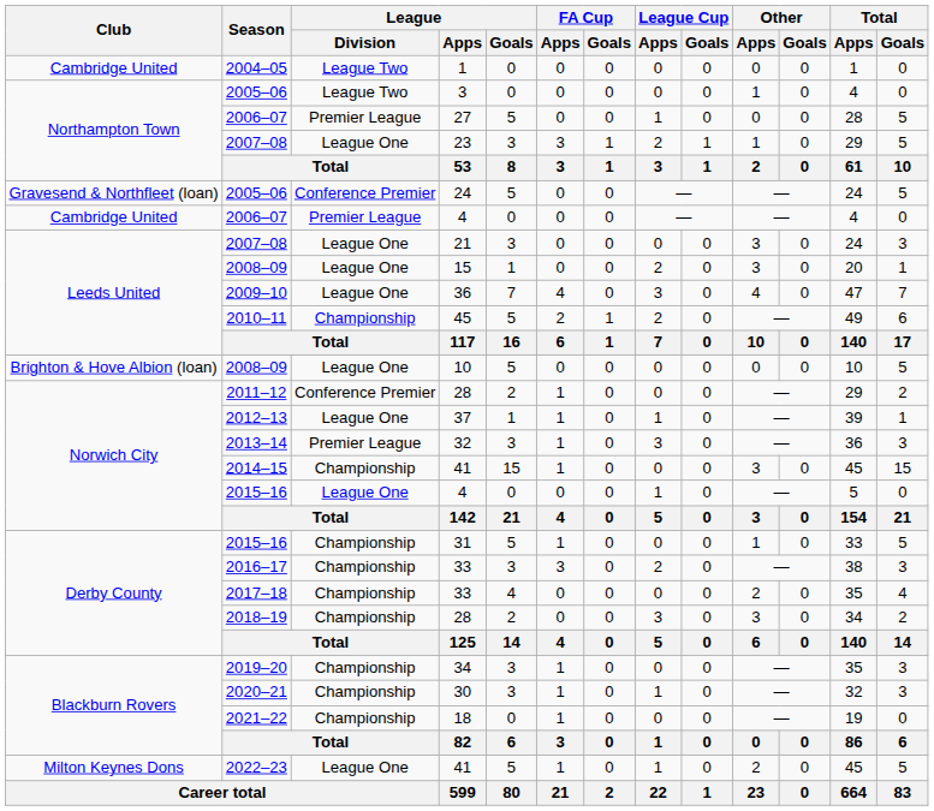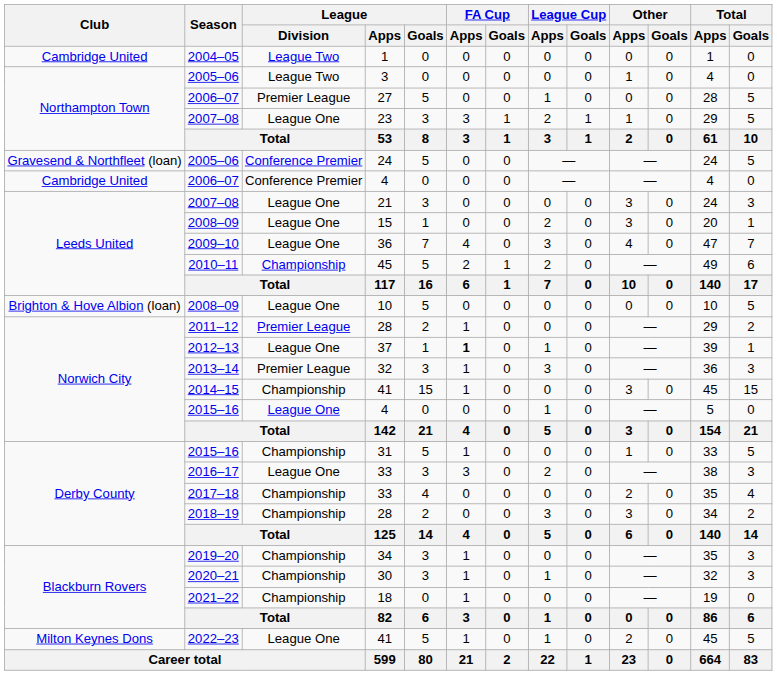 <table class="wikitable" style="text-align: center">
 <tr>
 <th rowspan="2">Club</th>
 <th rowspan="2">Season</th>
 <th colspan="3">League</th>
 <th colspan="2"><a href='#'>FA Cup</a></th>
 <th colspan="2"><a href='#'>League Cup</a></th>
 <th colspan="2">Other</th>
 <th colspan="2">Total</th>
 </tr>
 <tr>
 <th>Division</th>
 <th>Apps</th>
 <th>Goals</th>
 <th>Apps</th>
 <th>Goals</th>
 <th>Apps</th>
 <th>Goals</th>
 <th>Apps</th>
 <th>Goals</th>
 <th>Apps</th>
 <th>Goals</th>
 </tr>
 <tr>
 <td><a href='#'>Cambridge United</a></td>
 <td><a href='#'>2004–05</a></td>
 <td><a href='#'>League Two</a></td>
 <td>1</td>
 <td>0</td>
 <td>0</td>
 <td>0</td>
 <td>0</td>
 <td>0</td>
 <td>0</td>
 <td>0</td>
 <td>1</td>
 <td>0</td>
 </tr>
 <tr>
 <td rowspan="4"><a href='#'>Northampton Town</a></td>
 <td><a href='#'>2005–06</a></td>
 <td>League Two</td>
 <td>3</td>
 <td>0</td>
 <td>0</td>
 <td>0</td>
 <td>0</td>
 <td>0</td>
 <td>1</td>
 <td>0</td>
 <td>4</td>
 <td>0</td>
 </tr>
 <tr>
 <td><a href='#'>2006–07</a></td>
 <td>Premier League</td>
 <td>27</td>
 <td>5</td>
 <td>0</td>
 <td>0</td>
 <td>1</td>
 <td>0</td>
 <td>0</td>
 <td>0</td>
 <td>28</td>
 <td>5</td>
 </tr>
 <tr>
 <td><a href='#'>2007–08</a></td>
 <td>League One</td>
 <td>23</td>
 <td>3</td>
 <td>3</td>
 <td>1</td>
 <td>2</td>
 <td>1</td>
 <td>1</td>
 <td>0</td>
 <td>29</td>
 <td>5</td>
 </tr>
 <tr>
 <th colspan="2">Total</th>
 <th>53</th>
 <th>8</th>
 <th>3</th>
 <th>1</th>
 <th>3</th>
 <th>1</th>
 <th>2</th>
 <th>0</th>
 <th>61</th>
 <th>10</th>
 </tr>
 <tr>
 <td><a href='#'>Gravesend & Northfleet</a> (loan)</td>
 <td><a href='#'>2005–06</a></td>
 <td><a href='#'>Conference Premier</a></td>
 <td>24</td>
 <td>5</td>
 <td>0</td>
 <td>0</td>
 <td colspan="2">—</td>
 <td colspan="2">—</td>
 <td>24</td>
 <td>5</td>
 </tr>
 <tr>
 <td><a href='#'>Cambridge United</a></td>
 <td><a href='#'>2006–07</a></td>
-<td><a href='#'>Premier League</a></td>
+<td>Conference Premier</td>
 <td>4</td>
 <td>0</td>
 <td>0</td>
 <td>0</td>
 <td colspan="2">—</td>
 <td colspan="2">—</td>
 <td>4</td>
 <td>0</td>
 </tr>
 <tr>
 <td rowspan="5"><a href='#'>Leeds United</a></td>
 <td><a href='#'>2007–08</a></td>
 <td>League One</td>
 <td>21</td>
 <td>3</td>
 <td>0</td>
 <td>0</td>
 <td>0</td>
 <td>0</td>
 <td>3</td>
 <td>0</td>
 <td>24</td>
 <td>3</td>
 </tr>
 <tr>
 <td><a href='#'>2008–09</a></td>
 <td>League One</td>
 <td>15</td>
 <td>1</td>
 <td>0</td>
 <td>0</td>
 <td>2</td>
 <td>0</td>
 <td>3</td>
 <td>0</td>
 <td>20</td>
 <td>1</td>
 </tr>
 <tr>
 <td><a href='#'>2009–10</a></td>
 <td>League One</td>
 <td>36</td>
 <td>7</td>
 <td>4</td>
 <td>0</td>
 <td>3</td>
 <td>0</td>
 <td>4</td>
 <td>0</td>
 <td>47</td>
 <td>7</td>
 </tr>
 <tr>
 <td><a href='#'>2010–11</a></td>
 <td><a href='#'>Championship</a></td>
 <td>45</td>
 <td>5</td>
 <td>2</td>
 <td>1</td>
 <td>2</td>
 <td>0</td>
 <td colspan="2">—</td>
 <td>49</td>
 <td>6</td>
 </tr>
 <tr>
 <th colspan="2">Total</th>
 <th>117</th>
 <th>16</th>
 <th>6</th>
 <th>1</th>
 <th>7</th>
 <th>0</th>
 <th>10</th>
 <th>0</th>
 <th>140</th>
 <th>17</th>
 </tr>
 <tr>
 <td><a href='#'>Brighton & Hove Albion</a> (loan)</td>
 <td><a href='#'>2008–09</a></td>
 <td>League One</td>
 <td>10</td>
 <td>5</td>
 <td>0</td>
 <td>0</td>
 <td>0</td>
 <td>0</td>
 <td>0</td>
 <td>0</td>
 <td>10</td>
 <td>5</td>
 </tr>
 <tr>
 <td rowspan="6"><a href='#'>Norwich City</a></td>
 <td><a href='#'>2011–12</a></td>
-<td>Conference Premier</td>
+<td><a href='#'>Premier League</a></td>
 <td>28</td>
 <td>2</td>
 <td>1</td>
 <td>0</td>
 <td>0</td>
 <td>0</td>
 <td colspan="2">—</td>
 <td>29</td>
 <td>2</td>
 </tr>
 <tr>
 <td><a href='#'>2012–13</a></td>
 <td>League One</td>
 <td>37</td>
 <td>1</td>
-<td>1</td>
+<td><strong>1</strong></td>
 <td>0</td>
 <td>1</td>
 <td>0</td>
 <td colspan="2">—</td>
 <td>39</td>
 <td>1</td>
 </tr>
 <tr>
 <td><a href='#'>2013–14</a></td>
 <td>Premier League</td>
 <td>32</td>
 <td>3</td>
 <td>1</td>
 <td>0</td>
 <td>3</td>
 <td>0</td>
 <td colspan="2">—</td>
 <td>36</td>
 <td>3</td>
 </tr>
 <tr>
 <td><a href='#'>2014–15</a></td>
 <td>Championship</td>
 <td>41</td>
 <td>15</td>
 <td>1</td>
 <td>0</td>
 <td>0</td>
 <td>0</td>
 <td>3</td>
 <td>0</td>
 <td>45</td>
 <td>15</td>
 </tr>
 <tr>
 <td><a href='#'>2015–16</a></td>
 <td><a href='#'>League One</a></td>
 <td>4</td>
 <td>0</td>
 <td>0</td>
 <td>0</td>
 <td>1</td>
 <td>0</td>
 <td colspan="2">—</td>
 <td>5</td>
 <td>0</td>
 </tr>
 <tr>
 <th colspan="2">Total</th>
 <th>142</th>
 <th>21</th>
 <th>4</th>
 <th>0</th>
 <th>5</th>
 <th>0</th>
 <th>3</th>
 <th>0</th>
 <th>154</th>
 <th>21</th>
 </tr>
 <tr>
 <td rowspan="5"><a href='#'>Derby County</a></td>
 <td><a href='#'>2015–16</a></td>
 <td>Championship</td>
 <td>31</td>
 <td>5</td>
 <td>1</td>
 <td>0</td>
 <td>0</td>
 <td>0</td>
 <td>1</td>
 <td>0</td>
 <td>33</td>
 <td>5</td>
 </tr>
 <tr>
 <td><a href='#'>2016–17</a></td>
-<td>Championship</td>
+<td>League One</td>
 <td>33</td>
 <td>3</td>
 <td>3</td>
 <td>0</td>
 <td>2</td>
 <td>0</td>
 <td colspan="2">—</td>
 <td>38</td>
 <td>3</td>
 </tr>
 <tr>
 <td><a href='#'>2017–18</a></td>
 <td>Championship</td>
 <td>33</td>
 <td>4</td>
 <td>0</td>
 <td>0</td>
 <td>0</td>
 <td>0</td>
 <td>2</td>
 <td>0</td>
 <td>35</td>
 <td>4</td>
 </tr>
 <tr>
 <td><a href='#'>2018–19</a></td>
 <td>Championship</td>
 <td>28</td>
 <td>2</td>
 <td>0</td>
 <td>0</td>
 <td>3</td>
 <td>0</td>
 <td>3</td>
 <td>0</td>
 <td>34</td>
 <td>2</td>
 </tr>
 <tr>
 <th colspan="2">Total</th>
 <th>125</th>
 <th>14</th>
 <th>4</th>
 <th>0</th>
 <th>5</th>
 <th>0</th>
 <th>6</th>
 <th>0</th>
 <th>140</th>
 <th>14</th>
 </tr>
 <tr>
 <td rowspan="4"><a href='#'>Blackburn Rovers</a></td>
 <td><a href='#'>2019–20</a></td>
 <td>Championship</td>
 <td>34</td>
 <td>3</td>
 <td>1</td>
 <td>0</td>
 <td>0</td>
 <td>0</td>
 <td colspan="2">—</td>
 <td>35</td>
 <td>3</td>
 </tr>
 <tr>
 <td><a href='#'>2020–21</a></td>
 <td>Championship</td>
 <td>30</td>
 <td>3</td>
 <td>1</td>
 <td>0</td>
 <td>1</td>
 <td>0</td>
 <td colspan="2">—</td>
 <td>32</td>
 <td>3</td>
 </tr>
 <tr>
 <td><a href='#'>2021–22</a></td>
 <td>Championship</td>
 <td>18</td>
 <td>0</td>
 <td>1</td>
 <td>0</td>
 <td>0</td>
 <td>0</td>
 <td colspan="2">—</td>
 <td>19</td>
 <td>0</td>
 </tr>
 <tr>
 <th colspan="2">Total</th>
 <th>82</th>
 <th>6</th>
 <th>3</th>
 <th>0</th>
 <th>1</th>
 <th>0</th>
 <th>0</th>
 <th>0</th>
 <th>86</th>
 <th>6</th>
 </tr>
 <tr>
 <td><a href='#'>Milton Keynes Dons</a></td>
 <td><a href='#'>2022–23</a></td>
 <td>League One</td>
 <td>41</td>
 <td>5</td>
 <td>1</td>
 <td>0</td>
 <td>1</td>
 <td>0</td>
 <td>2</td>
 <td>0</td>
 <td>45</td>
 <td>5</td>
 </tr>
 <tr>
 <th colspan="3">Career total</th>
 <th>599</th>
 <th>80</th>
 <th>21</th>
 <th>2</th>
 <th>22</th>
 <th>1</th>
 <th>23</th>
 <th>0</th>
 <th>664</th>
 <th>83</th>
 </tr>
 </table>
